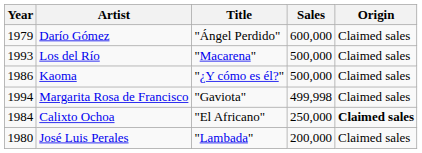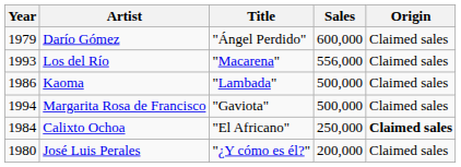 <table class="wikitable">
 <tr>
 <th>Year</th>
 <th>Artist</th>
 <th>Title</th>
 <th>Sales</th>
 <th>Origin</th>
 </tr>
 <tr>
 <td>1979</td>
 <td><a href='#'>Darío Gómez</a></td>
 <td>"Ángel Perdido"</td>
 <td>600,000</td>
 <td>Claimed sales</td>
 </tr>
 <tr>
 <td>1993</td>
 <td><a href='#'>Los del Río</a></td>
 <td>"<a href='#'>Macarena</a>"</td>
-<td>500,000</td>
+<td>556,000</td>
 <td>Claimed sales</td>
 </tr>
 <tr>
 <td>1986</td>
 <td><a href='#'>Kaoma</a></td>
-<td>"<a href='#'>¿Y cómo es él?</a>"</td>
+<td>"<a href='#'>Lambada</a>"</td>
 <td>500,000</td>
 <td>Claimed sales</td>
 </tr>
 <tr>
 <td>1994</td>
 <td><a href='#'>Margarita Rosa de Francisco</a></td>
 <td>"Gaviota"</td>
-<td>499,998</td>
+<td>500,000</td>
 <td>Claimed sales</td>
 </tr>
 <tr>
 <td>1984</td>
 <td><a href='#'>Calixto Ochoa</a></td>
 <td>"El Africano"</td>
 <td>250,000</td>
 <td><strong>Claimed sales</strong></td>
 </tr>
 <tr>
 <td>1980</td>
 <td><a href='#'>José Luis Perales</a></td>
-<td>"<a href='#'>Lambada</a>"</td>
+<td>"<a href='#'>¿Y cómo es él?</a>"</td>
 <td>200,000</td>
 <td>Claimed sales</td>
 </tr>
 </table>
